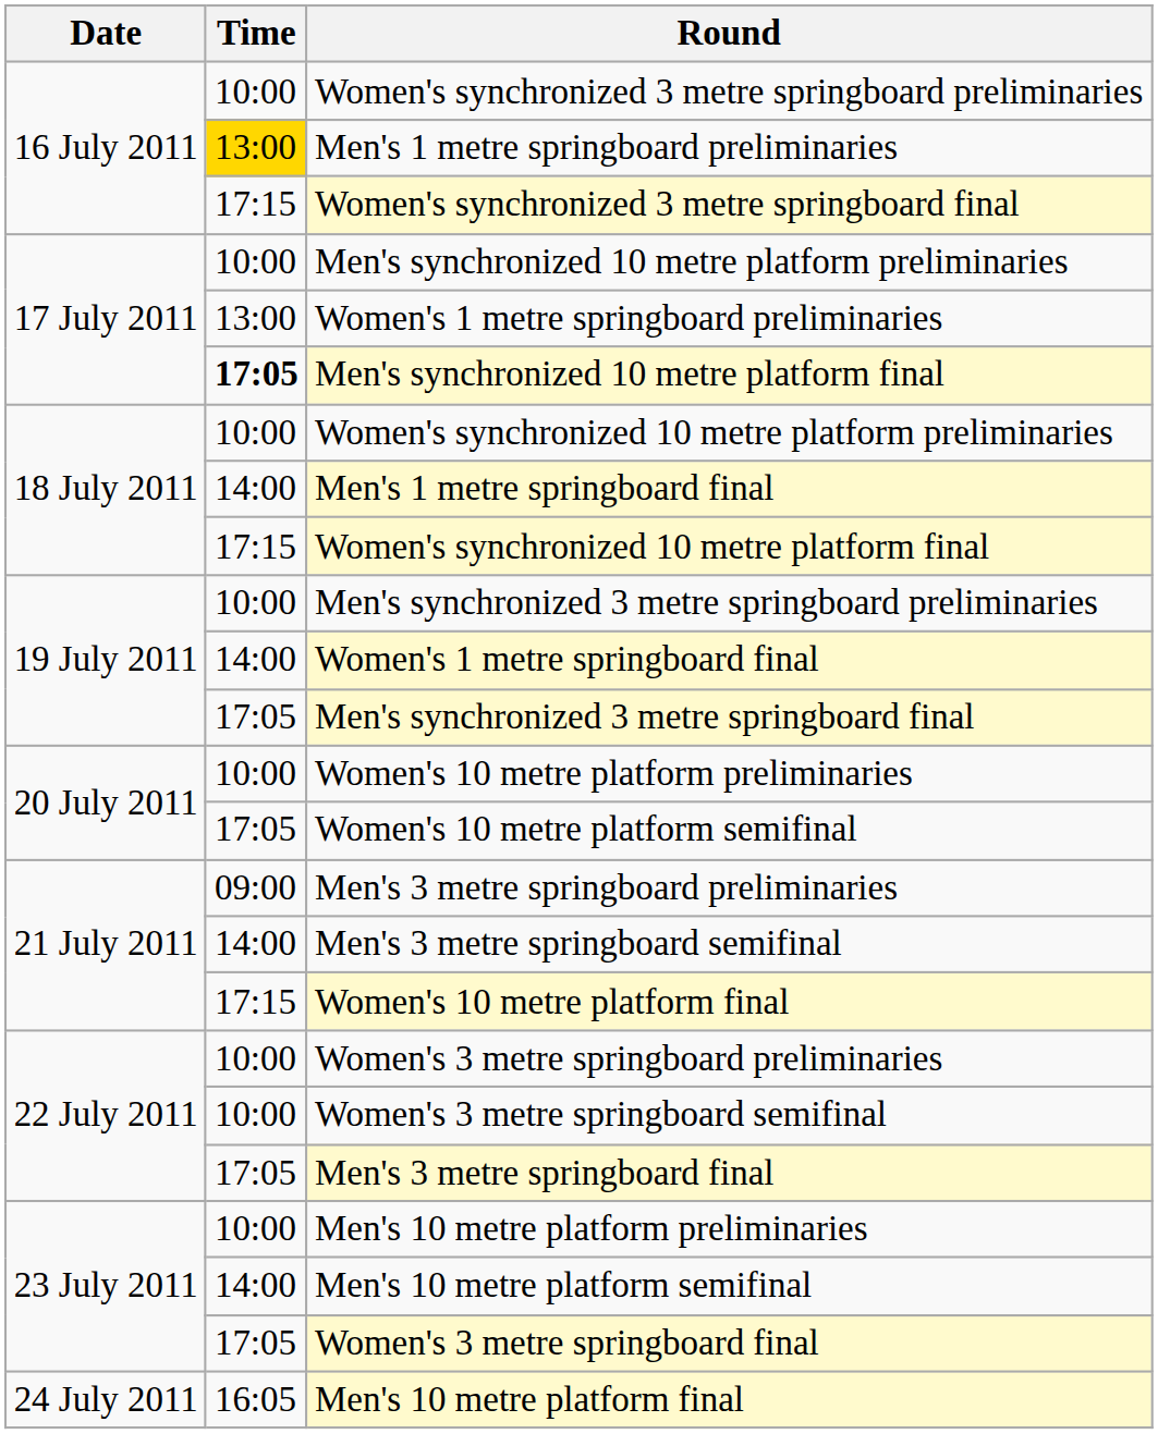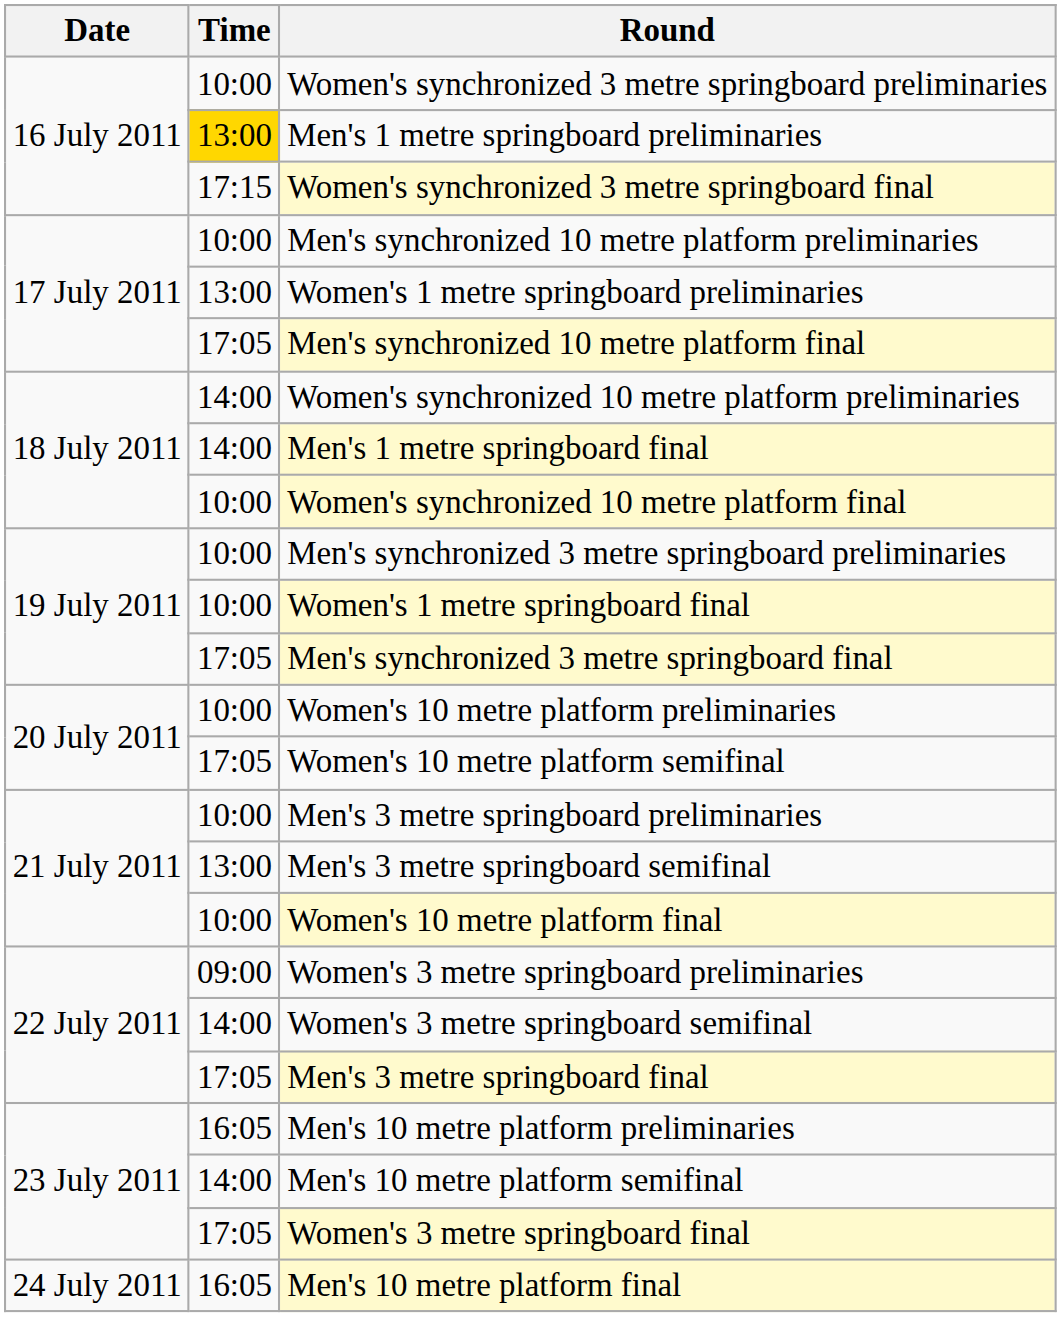 <table class="wikitable">
 <tr>
 <th>Date</th>
 <th>Time</th>
 <th>Round</th>
 </tr>
 <tr>
 <td rowspan=3>16 July 2011</td>
 <td>10:00</td>
 <td>Women's synchronized 3 metre springboard preliminaries</td>
 </tr>
 <tr>
 <td style="background: gold;">13:00</td>
 <td>Men's 1 metre springboard preliminaries</td>
 </tr>
 <tr>
 <td>17:15</td>
 <td style=background:lemonchiffon>Women's synchronized 3 metre springboard final</td>
 </tr>
 <tr>
 <td rowspan=3>17 July 2011</td>
 <td>10:00</td>
 <td>Men's synchronized 10 metre platform preliminaries</td>
 </tr>
 <tr>
 <td>13:00</td>
 <td>Women's 1 metre springboard preliminaries</td>
 </tr>
 <tr>
-<td><strong>17:05</strong></td>
+<td>17:05</td>
 <td style=background:lemonchiffon>Men's synchronized 10 metre platform final</td>
 </tr>
 <tr>
 <td rowspan=3>18 July 2011</td>
-<td>10:00</td>
+<td>14:00</td>
 <td>Women's synchronized 10 metre platform preliminaries</td>
 </tr>
 <tr>
 <td>14:00</td>
 <td style=background:lemonchiffon>Men's 1 metre springboard final</td>
 </tr>
 <tr>
-<td>17:15</td>
+<td>10:00</td>
 <td style=background:lemonchiffon>Women's synchronized 10 metre platform final</td>
 </tr>
 <tr>
 <td rowspan=3>19 July 2011</td>
 <td>10:00</td>
 <td>Men's synchronized 3 metre springboard preliminaries</td>
 </tr>
 <tr>
-<td>14:00</td>
+<td>10:00</td>
 <td style=background:lemonchiffon>Women's 1 metre springboard final</td>
 </tr>
 <tr>
 <td>17:05</td>
 <td style=background:lemonchiffon>Men's synchronized 3 metre springboard final</td>
 </tr>
 <tr>
 <td rowspan=2>20 July 2011</td>
 <td>10:00</td>
 <td>Women's 10 metre platform preliminaries</td>
 </tr>
 <tr>
 <td>17:05</td>
 <td>Women's 10 metre platform semifinal</td>
 </tr>
 <tr>
 <td rowspan=3>21 July 2011</td>
-<td>09:00</td>
+<td>10:00</td>
 <td>Men's 3 metre springboard preliminaries</td>
 </tr>
 <tr>
-<td>14:00</td>
+<td>13:00</td>
 <td>Men's 3 metre springboard semifinal</td>
 </tr>
 <tr>
-<td>17:15</td>
+<td>10:00</td>
 <td style=background:lemonchiffon>Women's 10 metre platform final</td>
 </tr>
 <tr>
 <td rowspan=3>22 July 2011</td>
-<td>10:00</td>
+<td>09:00</td>
 <td>Women's 3 metre springboard preliminaries</td>
 </tr>
 <tr>
-<td>10:00</td>
+<td>14:00</td>
 <td>Women's 3 metre springboard semifinal</td>
 </tr>
 <tr>
 <td>17:05</td>
 <td style=background:lemonchiffon>Men's 3 metre springboard final</td>
 </tr>
 <tr>
 <td rowspan=3>23 July 2011</td>
-<td>10:00</td>
+<td>16:05</td>
 <td>Men's 10 metre platform preliminaries</td>
 </tr>
 <tr>
 <td>14:00</td>
 <td>Men's 10 metre platform semifinal</td>
 </tr>
 <tr>
 <td>17:05</td>
 <td style=background:lemonchiffon>Women's 3 metre springboard final</td>
 </tr>
 <tr>
 <td>24 July 2011</td>
 <td>16:05</td>
 <td style=background:lemonchiffon>Men's 10 metre platform final</td>
 </tr>
 </table>
